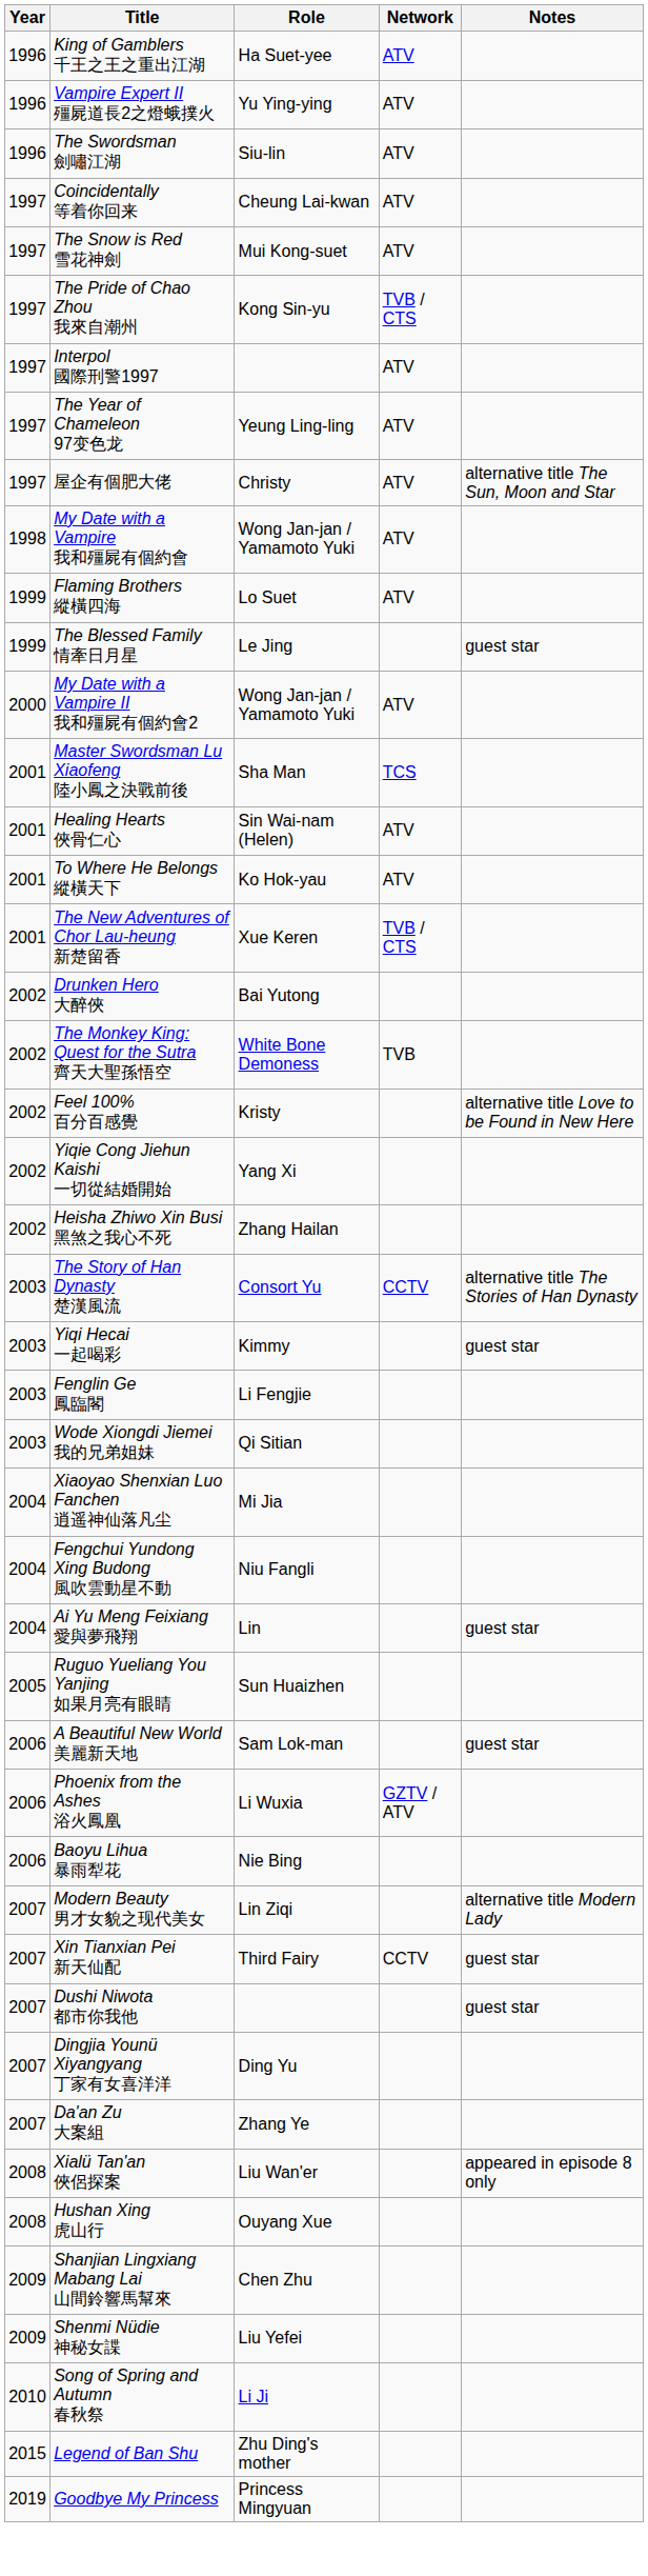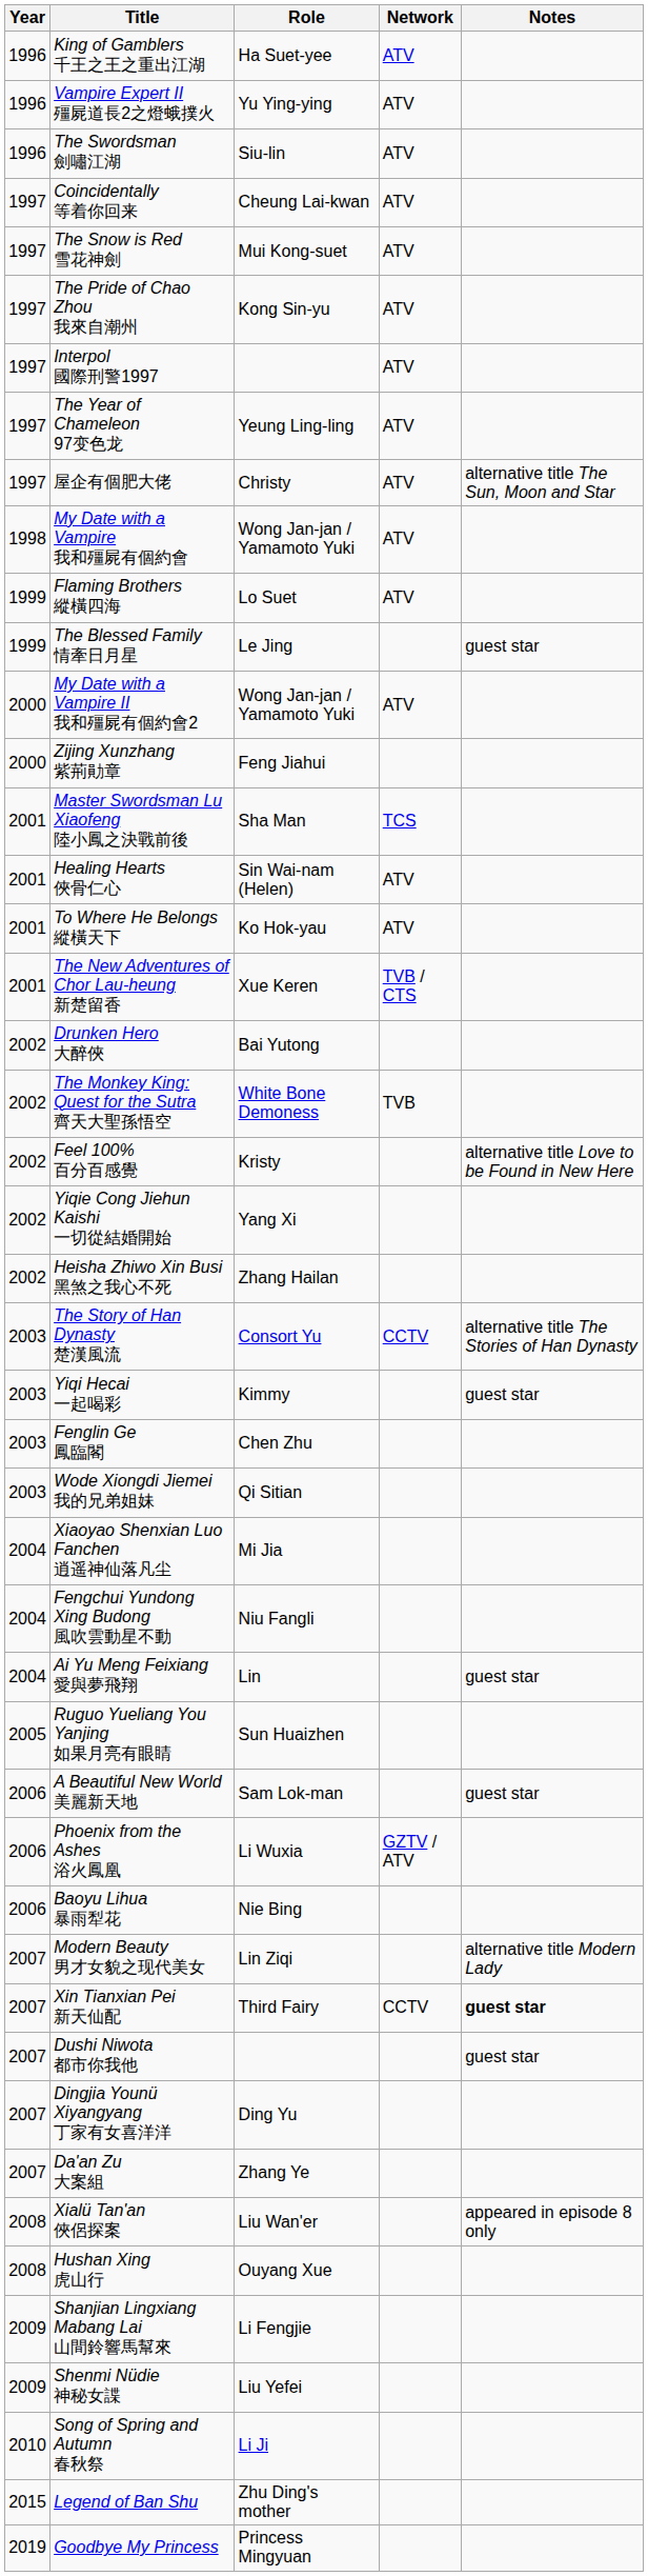 <table class="wikitable sortable">
 <tr>
 <th>Year</th>
 <th>Title</th>
 <th>Role</th>
 <th>Network</th>
 <th class="unsortable">Notes</th>
 </tr>
 <tr>
 <td>1996</td>
 <td><em>King of Gamblers</em><br>千王之王之重出江湖</td>
 <td>Ha Suet-yee</td>
 <td><a href='#'>ATV</a></td>
 <td></td>
 </tr>
 <tr>
 <td>1996</td>
 <td><em><a href='#'>Vampire Expert II</a></em><br>殭屍道長2之燈蛾撲火</td>
 <td>Yu Ying-ying</td>
 <td>ATV</td>
 <td></td>
 </tr>
 <tr>
 <td>1996</td>
 <td><em>The Swordsman</em><br>劍嘯江湖</td>
 <td>Siu-lin</td>
 <td>ATV</td>
 <td></td>
 </tr>
 <tr>
 <td>1997</td>
 <td><em>Coincidentally</em><br>等着你回来</td>
 <td>Cheung Lai-kwan</td>
 <td>ATV</td>
 <td></td>
 </tr>
 <tr>
 <td>1997</td>
 <td><em>The Snow is Red</em><br>雪花神劍</td>
 <td>Mui Kong-suet</td>
 <td>ATV</td>
 <td></td>
 </tr>
 <tr>
 <td>1997</td>
 <td><em>The Pride of Chao Zhou</em><br>我來自潮州</td>
 <td>Kong Sin-yu</td>
-<td><a href='#'>TVB</a> / <a href='#'>CTS</a></td>
+<td>ATV</td>
 <td></td>
 </tr>
 <tr>
 <td>1997</td>
 <td><em>Interpol</em><br>國際刑警1997</td>
 <td></td>
 <td>ATV</td>
 <td></td>
 </tr>
 <tr>
 <td>1997</td>
 <td><em>The Year of Chameleon</em><br>97变色龙</td>
 <td>Yeung Ling-ling</td>
 <td>ATV</td>
 <td></td>
 </tr>
 <tr>
 <td>1997</td>
 <td>屋企有個肥大佬</td>
 <td>Christy</td>
 <td>ATV</td>
 <td>alternative title <em>The Sun, Moon and Star</em></td>
 </tr>
 <tr>
 <td>1998</td>
 <td><em><a href='#'>My Date with a Vampire</a></em><br>我和殭屍有個約會</td>
 <td>Wong Jan-jan / Yamamoto Yuki</td>
 <td>ATV</td>
 <td></td>
 </tr>
 <tr>
 <td>1999</td>
 <td><em>Flaming Brothers</em><br>縱橫四海</td>
 <td>Lo Suet</td>
 <td>ATV</td>
 <td></td>
 </tr>
 <tr>
 <td>1999</td>
 <td><em>The Blessed Family</em><br>情牽日月星</td>
 <td>Le Jing</td>
 <td></td>
 <td>guest star</td>
 </tr>
 <tr>
 <td>2000</td>
 <td><em><a href='#'>My Date with a Vampire II</a></em><br>我和殭屍有個約會2</td>
 <td>Wong Jan-jan / Yamamoto Yuki</td>
 <td>ATV</td>
+<td></td>
+</tr>
+<tr>
+<td>2000</td>
+<td><em>Zijing Xunzhang</em><br>紫荊勛章</td>
+<td>Feng Jiahui</td>
+<td></td>
 <td></td>
 </tr>
 <tr>
 <td>2001</td>
 <td><em><a href='#'>Master Swordsman Lu Xiaofeng</a></em><br>陸小鳳之決戰前後</td>
 <td>Sha Man</td>
 <td><a href='#'>TCS</a></td>
 <td></td>
 </tr>
 <tr>
 <td>2001</td>
 <td><em>Healing Hearts</em><br>俠骨仁心</td>
 <td>Sin Wai-nam (Helen)</td>
 <td>ATV</td>
 <td></td>
 </tr>
 <tr>
 <td>2001</td>
 <td><em>To Where He Belongs</em><br>縱橫天下</td>
 <td>Ko Hok-yau</td>
 <td>ATV</td>
 <td></td>
 </tr>
 <tr>
 <td>2001</td>
 <td><em><a href='#'>The New Adventures of Chor Lau-heung</a></em><br>新楚留香</td>
 <td>Xue Keren</td>
 <td><a href='#'>TVB</a> / <a href='#'>CTS</a></td>
 <td></td>
 </tr>
 <tr>
 <td>2002</td>
 <td><em><a href='#'>Drunken Hero</a></em><br>大醉俠</td>
 <td>Bai Yutong</td>
 <td></td>
 <td></td>
 </tr>
 <tr>
 <td>2002</td>
 <td><em><a href='#'>The Monkey King: Quest for the Sutra</a></em><br>齊天大聖孫悟空</td>
 <td><a href='#'>White Bone Demoness</a></td>
 <td>TVB</td>
 <td></td>
 </tr>
 <tr>
 <td>2002</td>
 <td><em>Feel 100%</em><br>百分百感覺</td>
 <td>Kristy</td>
 <td></td>
 <td>alternative title <em>Love to be Found in New Here</em></td>
 </tr>
 <tr>
 <td>2002</td>
 <td><em>Yiqie Cong Jiehun Kaishi</em><br>一切從結婚開始</td>
 <td>Yang Xi</td>
 <td></td>
 <td></td>
 </tr>
 <tr>
 <td>2002</td>
 <td><em>Heisha Zhiwo Xin Busi</em><br>黑煞之我心不死</td>
 <td>Zhang Hailan</td>
 <td></td>
 <td></td>
 </tr>
 <tr>
 <td>2003</td>
 <td><em><a href='#'>The Story of Han Dynasty</a></em><br>楚漢風流</td>
 <td><a href='#'>Consort Yu</a></td>
 <td><a href='#'>CCTV</a></td>
 <td>alternative title <em>The Stories of Han Dynasty</em></td>
 </tr>
 <tr>
 <td>2003</td>
 <td><em>Yiqi Hecai</em><br>一起喝彩</td>
 <td>Kimmy</td>
 <td></td>
 <td>guest star</td>
 </tr>
 <tr>
 <td>2003</td>
 <td><em>Fenglin Ge</em><br>鳳臨閣</td>
-<td>Li Fengjie</td>
+<td>Chen Zhu</td>
 <td></td>
 <td></td>
 </tr>
 <tr>
 <td>2003</td>
 <td><em>Wode Xiongdi Jiemei</em><br>我的兄弟姐妹</td>
 <td>Qi Sitian</td>
 <td></td>
 <td></td>
 </tr>
 <tr>
 <td>2004</td>
 <td><em>Xiaoyao Shenxian Luo Fanchen</em><br>逍遥神仙落凡尘</td>
 <td>Mi Jia</td>
 <td></td>
 <td></td>
 </tr>
 <tr>
 <td>2004</td>
 <td><em>Fengchui Yundong Xing Budong</em><br>風吹雲動星不動</td>
 <td>Niu Fangli</td>
 <td></td>
 <td></td>
 </tr>
 <tr>
 <td>2004</td>
 <td><em>Ai Yu Meng Feixiang</em><br>愛與夢飛翔</td>
 <td>Lin</td>
 <td></td>
 <td>guest star</td>
 </tr>
 <tr>
 <td>2005</td>
 <td><em>Ruguo Yueliang You Yanjing</em><br>如果月亮有眼睛</td>
 <td>Sun Huaizhen</td>
 <td></td>
 <td></td>
 </tr>
 <tr>
 <td>2006</td>
 <td><em>A Beautiful New World</em><br>美麗新天地</td>
 <td>Sam Lok-man</td>
 <td></td>
 <td>guest star</td>
 </tr>
 <tr>
 <td>2006</td>
 <td><em>Phoenix from the Ashes</em><br>浴火鳳凰</td>
 <td>Li Wuxia</td>
 <td><a href='#'>GZTV</a> / ATV</td>
 <td></td>
 </tr>
 <tr>
 <td>2006</td>
 <td><em>Baoyu Lihua</em><br>暴雨犁花</td>
 <td>Nie Bing</td>
 <td></td>
 <td></td>
 </tr>
 <tr>
 <td>2007</td>
 <td><em>Modern Beauty</em><br>男才女貌之现代美女</td>
 <td>Lin Ziqi</td>
 <td></td>
 <td>alternative title <em>Modern Lady</em></td>
 </tr>
 <tr>
 <td>2007</td>
 <td><em>Xin Tianxian Pei</em><br>新天仙配</td>
 <td>Third Fairy</td>
 <td>CCTV</td>
-<td>guest star</td>
+<td><strong>guest star</strong></td>
 </tr>
 <tr>
 <td>2007</td>
 <td><em>Dushi Niwota</em><br>都市你我他</td>
 <td></td>
 <td></td>
 <td>guest star</td>
 </tr>
 <tr>
 <td>2007</td>
 <td><em>Dingjia Younü Xiyangyang</em><br>丁家有女喜洋洋</td>
 <td>Ding Yu</td>
 <td></td>
 <td></td>
 </tr>
 <tr>
 <td>2007</td>
 <td><em>Da'an Zu</em><br>大案組</td>
 <td>Zhang Ye</td>
 <td></td>
 <td></td>
 </tr>
 <tr>
 <td>2008</td>
 <td><em>Xialü Tan'an</em><br>俠侶探案</td>
 <td>Liu Wan'er</td>
 <td></td>
 <td>appeared in episode 8 only</td>
 </tr>
 <tr>
 <td>2008</td>
 <td><em>Hushan Xing</em><br>虎山行</td>
 <td>Ouyang Xue</td>
 <td></td>
 <td></td>
 </tr>
 <tr>
 <td>2009</td>
 <td><em>Shanjian Lingxiang Mabang Lai</em><br>山間鈴響馬幫來</td>
-<td>Chen Zhu</td>
+<td>Li Fengjie</td>
 <td></td>
 <td></td>
 </tr>
 <tr>
 <td>2009</td>
 <td><em>Shenmi Nüdie</em><br>神秘女諜</td>
 <td>Liu Yefei</td>
 <td></td>
 <td></td>
 </tr>
 <tr>
 <td>2010</td>
 <td><em>Song of Spring and Autumn</em><br>春秋祭</td>
 <td><a href='#'>Li Ji</a></td>
 <td></td>
 <td></td>
 </tr>
 <tr>
 <td>2015</td>
 <td><em><a href='#'>Legend of Ban Shu</a></em></td>
 <td>Zhu Ding's mother</td>
 <td></td>
 <td></td>
 </tr>
 <tr>
 <td>2019</td>
 <td><em><a href='#'>Goodbye My Princess</a></em></td>
 <td>Princess Mingyuan</td>
 <td></td>
 <td></td>
 </tr>
 </table>
